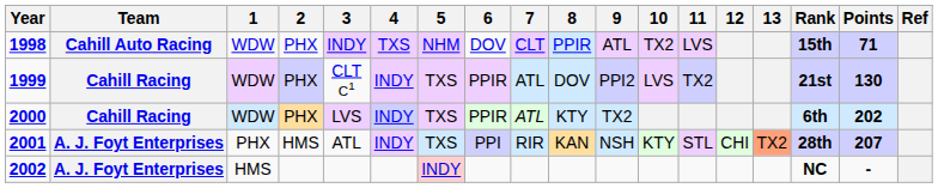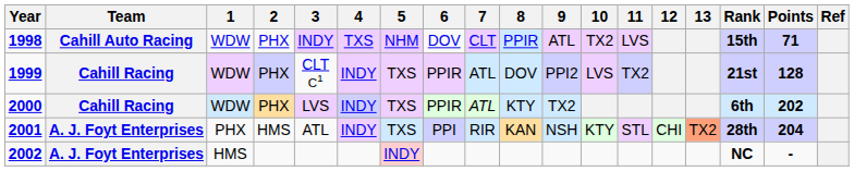 <table class="wikitable" style="text-align:center; font-size:90%">
 <tr>
 <th>Year</th>
 <th>Team</th>
 <th>1</th>
 <th>2</th>
 <th>3</th>
 <th>4</th>
 <th>5</th>
 <th>6</th>
 <th>7</th>
 <th>8</th>
 <th>9</th>
 <th>10</th>
 <th>11</th>
 <th>12</th>
 <th>13</th>
 <th>Rank</th>
 <th>Points</th>
 <th>Ref</th>
 </tr>
 <tr>
 <td><strong><a href='#'>1998</a></strong></td>
 <th><a href='#'>Cahill Auto Racing</a></th>
 <td><a href='#'>WDW</a><br></td>
 <td><a href='#'>PHX</a><br></td>
 <td style="background:#EFCFFF;"><a href='#'>INDY</a><br></td>
 <td style="background:#EFCFFF;"><a href='#'>TXS</a><br></td>
 <td style="background:#EFCFFF;"><a href='#'>NHM</a><br></td>
 <td><a href='#'>DOV</a><br></td>
 <td style="background:#EFCFFF;"><a href='#'>CLT</a><br></td>
 <td style="background:#CFEAFF;"><a href='#'>PPIR</a><br></td>
 <td style="background:#EFCFFF;">ATL<br></td>
 <td style="background:#EFCFFF;">TX2<br></td>
 <td style="background:#EFCFFF;">LVS<br></td>
 <th></th>
 <th></th>
 <td style="background:#CFCFFF;"><strong>15th</strong></td>
 <td style="background:#CFCFFF;"><strong>71</strong></td>
 <th></th>
 </tr>
 <tr>
 <td><strong><a href='#'>1999</a></strong></td>
 <th><a href='#'>Cahill Racing</a></th>
 <td style="background:#EFCFFF;">WDW<br></td>
 <td style="background:#CFCFFF;">PHX<br></td>
 <td><a href='#'>CLT</a><br><small>C<sup>1</sup></small></td>
 <td style="background:#EFCFFF;"><a href='#'>INDY</a><br></td>
 <td style="background:#EFCFFF;">TXS<br></td>
 <td style="background:#EFCFFF;">PPIR<br></td>
 <td style="background:#CFEAFF;">ATL<br></td>
 <td style="background:#CFEAFF;">DOV<br></td>
 <td style="background:#CFCFFF;">PPI2<br></td>
 <td style="background:#EFCFFF;">LVS<br></td>
 <td style="background:#CFCFFF;">TX2<br></td>
 <th></th>
 <th></th>
 <td style="background:#CFCFFF;"><strong>21st</strong></td>
-<td style="background:#CFCFFF;"><strong>130</strong></td>
+<td style="background:#CFCFFF;"><strong>128</strong></td>
 <th></th>
 </tr>
 <tr>
 <td><strong><a href='#'>2000</a></strong></td>
 <th><a href='#'>Cahill Racing</a></th>
 <td style="background:#CFEAFF;">WDW<br></td>
 <td style="background:#FFDF9F;">PHX<br></td>
 <td style="background:#EFCFFF;">LVS<br></td>
 <td style="background:#CFCFFF;"><a href='#'>INDY</a><br></td>
 <td style="background:#EFCFFF;">TXS<br></td>
 <td style="background:#DFFFDF;">PPIR<br></td>
 <td style="background:#DFFFDF;"><em>ATL</em><br></td>
 <td style="background:#CFEAFF;">KTY<br></td>
 <td style="background:#CFEAFF;">TX2<br></td>
 <th></th>
 <th></th>
 <th></th>
 <th></th>
 <td style="background:#CFEAFF;"><strong>6th</strong></td>
 <td style="background:#CFEAFF;"><strong>202</strong></td>
 <th></th>
 </tr>
 <tr>
 <td><strong><a href='#'>2001</a></strong></td>
 <th><a href='#'>A. J. Foyt Enterprises</a></th>
 <td>PHX</td>
 <td>HMS</td>
 <td>ATL</td>
 <td style="background:#EFCFFF;"><a href='#'>INDY</a><br></td>
 <td style="background:#CFEAFF;">TXS<br></td>
 <td style="background:#CFCFFF;">PPI<br></td>
 <td style="background:#CFEAFF;">RIR<br></td>
 <td style="background:#FFDF9F;">KAN<br></td>
 <td style="background:#CFEAFF;">NSH<br></td>
 <td style="background:#DFFFDF;">KTY<br></td>
 <td style="background:#EFCFFF;">STL<br></td>
 <td style="background:#DFFFDF;">CHI<br></td>
 <td style="background: lightsalmon;">TX2</td>
 <td style="background:#CFCFFF;"><strong>28th</strong></td>
-<td style="background:#CFCFFF;"><strong>207</strong></td>
+<td style="background:#CFCFFF;"><strong>204</strong></td>
 <th></th>
 </tr>
 <tr>
 <td><strong><a href='#'>2002</a></strong></td>
 <th><a href='#'>A. J. Foyt Enterprises</a></th>
 <td>HMS<br></td>
 <td><br></td>
 <td><br></td>
 <td><br></td>
 <td style="background:#FFCFCF;"><a href='#'>INDY</a><br></td>
 <td><br></td>
 <td><br></td>
 <td><br></td>
 <td><br></td>
 <td><br></td>
 <td><br></td>
 <td><br></td>
 <td><br></td>
 <td><strong>NC</strong></td>
 <td><strong>-</strong></td>
 <th></th>
 </tr>
 </table>
